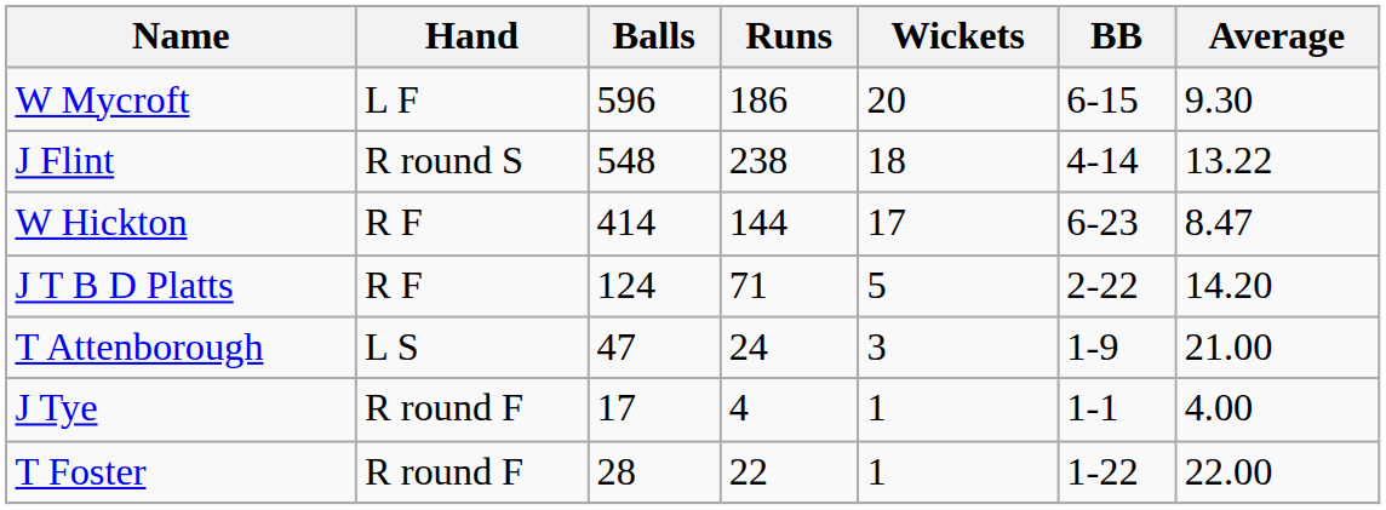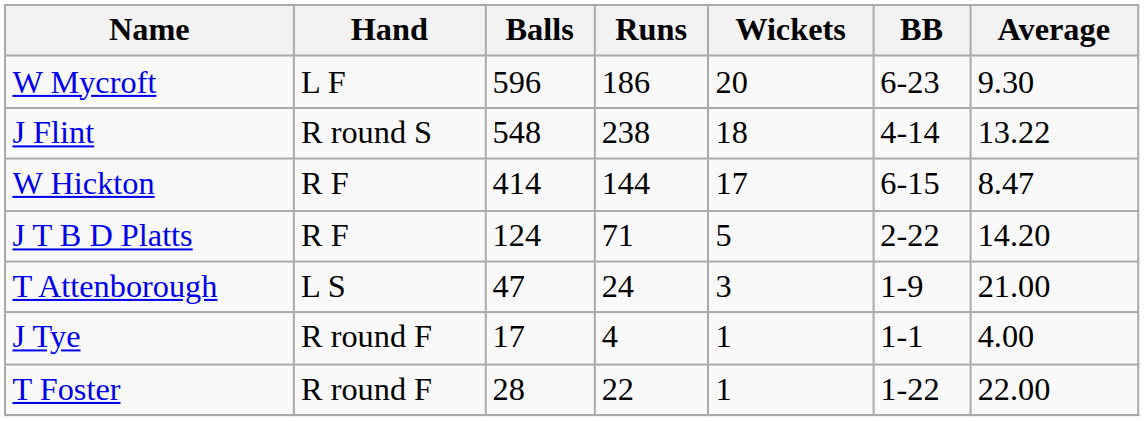 <table class="wikitable sortable" width="90%">
 <tr bgcolor="#efefef">
 <th>Name</th>
 <th>Hand</th>
 <th>Balls</th>
 <th>Runs</th>
 <th>Wickets</th>
 <th>BB</th>
 <th>Average</th>
 </tr>
 <tr>
 <td><a href='#'>W Mycroft</a></td>
 <td>L F</td>
 <td>596</td>
 <td>186</td>
 <td>20</td>
-<td>6-15</td>
+<td>6-23</td>
 <td>9.30</td>
 </tr>
 <tr>
 <td><a href='#'>J Flint</a></td>
 <td>R round S</td>
 <td>548</td>
 <td>238</td>
 <td>18</td>
 <td>4-14</td>
 <td>13.22</td>
 </tr>
 <tr>
 <td><a href='#'>W Hickton</a></td>
 <td>R F</td>
 <td>414</td>
 <td>144</td>
 <td>17</td>
-<td>6-23</td>
+<td>6-15</td>
 <td>8.47</td>
 </tr>
 <tr>
 <td><a href='#'>J T B D Platts</a></td>
 <td>R F</td>
 <td>124</td>
 <td>71</td>
 <td>5</td>
 <td>2-22</td>
 <td>14.20</td>
 </tr>
 <tr>
 <td><a href='#'>T Attenborough</a></td>
 <td>L S</td>
 <td>47</td>
 <td>24</td>
 <td>3</td>
 <td>1-9</td>
 <td>21.00</td>
 </tr>
 <tr>
 <td><a href='#'>J Tye</a></td>
 <td>R round F</td>
 <td>17</td>
 <td>4</td>
 <td>1</td>
 <td>1-1</td>
 <td>4.00</td>
 </tr>
 <tr>
 <td><a href='#'>T Foster</a></td>
 <td>R round F</td>
 <td>28</td>
 <td>22</td>
 <td>1</td>
 <td>1-22</td>
 <td>22.00</td>
 </tr>
 <tr>
 </tr>
 </table>
